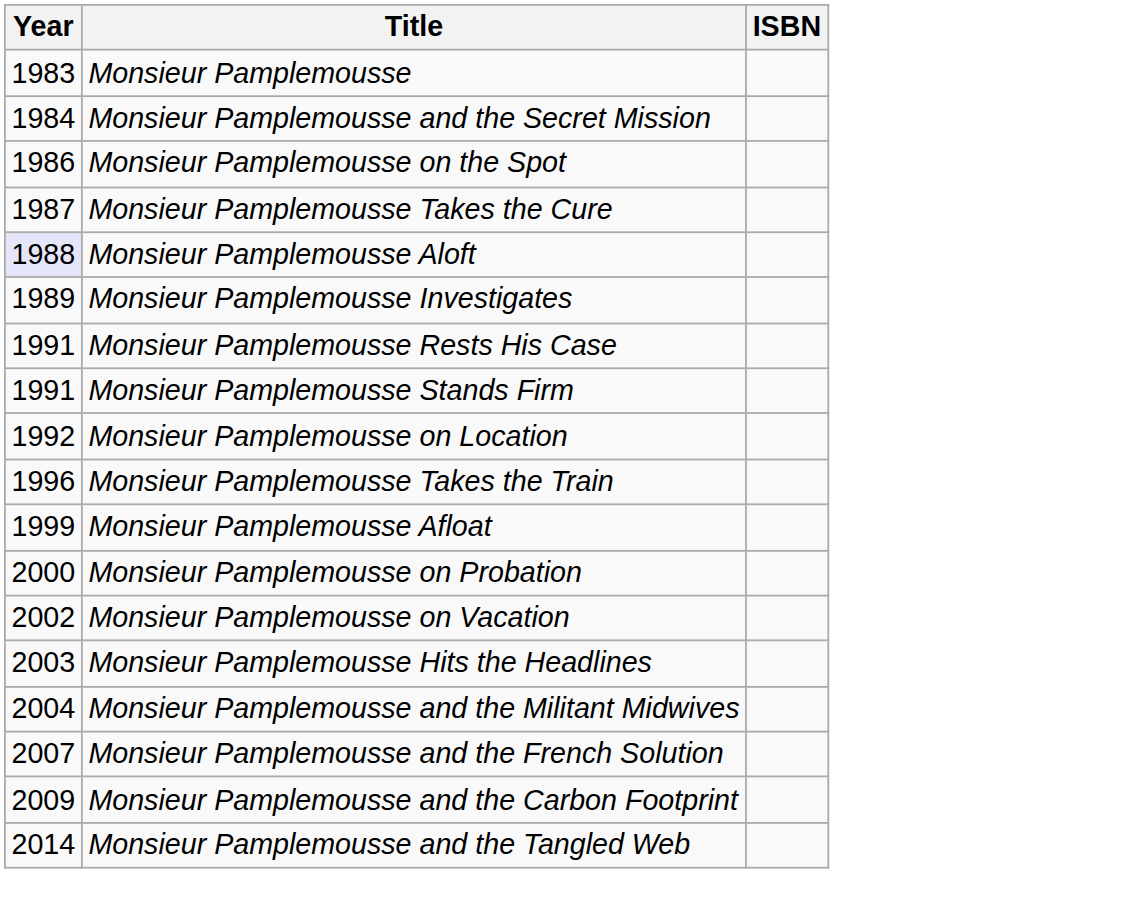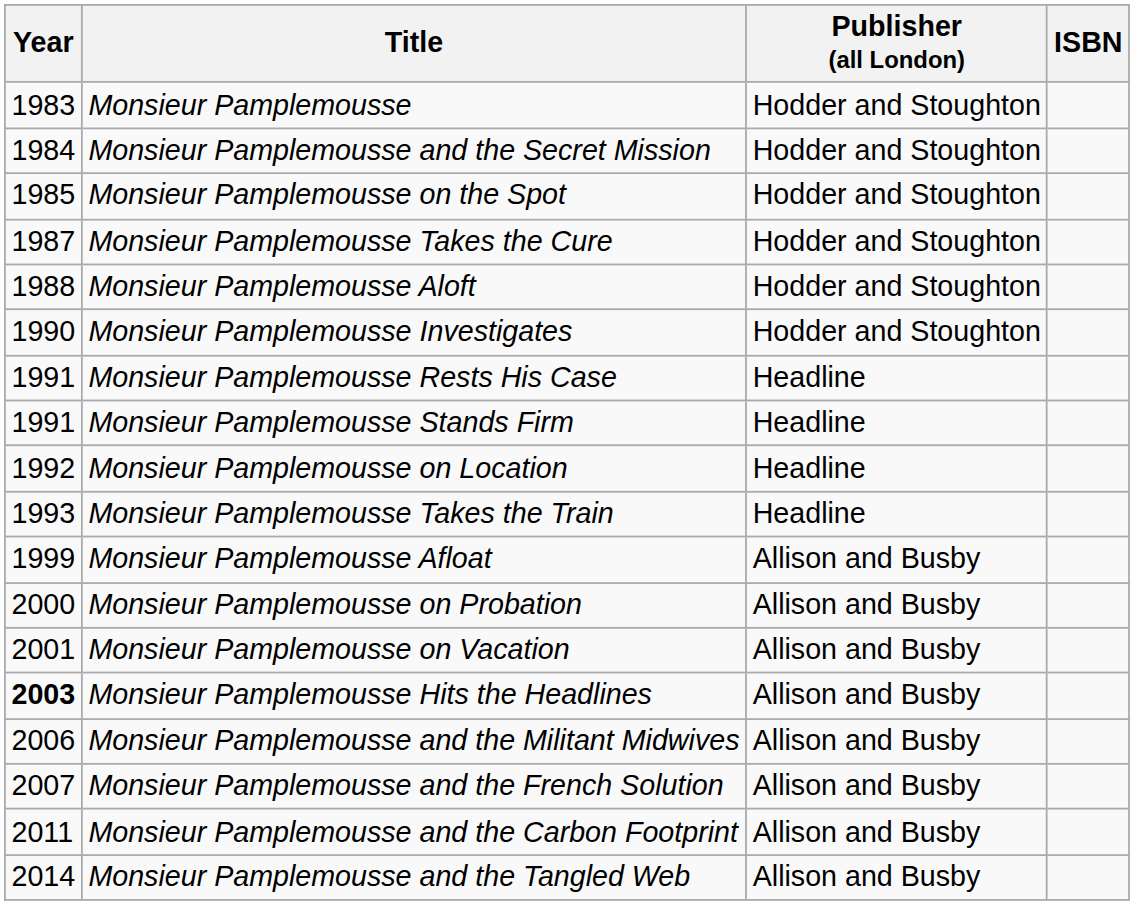 <table class="wikitable sortable plainrowheaders" style="text-align: left; margin-right: 0;">
 <tr>
 <th scope="col">Year</th>
 <th scope="col">Title</th>
+<th scope="col"class="unsortable">Publisher<br><small>(all London)</small></th>
 <th scope="col"class="unsortable">ISBN</th>
 </tr>
 <tr>
 <td>1983</td>
 <td><em>Monsieur Pamplemousse</em></td>
+<td>Hodder and Stoughton</td>
 <td></td>
 </tr>
 <tr>
 <td>1984</td>
 <td><em>Monsieur Pamplemousse and the Secret Mission</em></td>
+<td>Hodder and Stoughton</td>
 <td></td>
 </tr>
 <tr>
-<td>1986</td>
+<td>1985</td>
 <td><em>Monsieur Pamplemousse on the Spot</em></td>
+<td>Hodder and Stoughton</td>
 <td></td>
 </tr>
 <tr>
 <td>1987</td>
 <td><em>Monsieur Pamplemousse Takes the Cure</em></td>
+<td>Hodder and Stoughton</td>
 <td></td>
 </tr>
 <tr>
-<td style="background: lavender;">1988</td>
+<td>1988</td>
 <td><em>Monsieur Pamplemousse Aloft</em></td>
+<td>Hodder and Stoughton</td>
 <td></td>
 </tr>
 <tr>
-<td>1989</td>
+<td>1990</td>
 <td><em>Monsieur Pamplemousse Investigates</em></td>
+<td>Hodder and Stoughton</td>
 <td></td>
 </tr>
 <tr>
 <td>1991</td>
 <td><em>Monsieur Pamplemousse Rests His Case</em></td>
+<td>Headline</td>
 <td></td>
 </tr>
 <tr>
 <td>1991</td>
 <td><em>Monsieur Pamplemousse Stands Firm</em></td>
+<td>Headline</td>
 <td></td>
 </tr>
 <tr>
 <td>1992</td>
 <td><em>Monsieur Pamplemousse on Location</em></td>
+<td>Headline</td>
 <td></td>
 </tr>
 <tr>
-<td>1996</td>
+<td>1993</td>
 <td><em>Monsieur Pamplemousse Takes the Train</em></td>
+<td>Headline</td>
 <td></td>
 </tr>
 <tr>
 <td>1999</td>
 <td><em>Monsieur Pamplemousse Afloat</em></td>
+<td>Allison and Busby</td>
 <td></td>
 </tr>
 <tr>
 <td>2000</td>
 <td><em>Monsieur Pamplemousse on Probation</em></td>
+<td>Allison and Busby</td>
 <td></td>
 </tr>
 <tr>
-<td>2002</td>
+<td>2001</td>
 <td><em>Monsieur Pamplemousse on Vacation</em></td>
+<td>Allison and Busby</td>
 <td></td>
 </tr>
 <tr>
-<td>2003</td>
+<td><strong>2003</strong></td>
 <td><em>Monsieur Pamplemousse Hits the Headlines</em></td>
+<td>Allison and Busby</td>
 <td></td>
 </tr>
 <tr>
-<td>2004</td>
+<td>2006</td>
 <td><em>Monsieur Pamplemousse and the Militant Midwives</em></td>
+<td>Allison and Busby</td>
 <td></td>
 </tr>
 <tr>
 <td>2007</td>
 <td><em>Monsieur Pamplemousse and the French Solution</em></td>
+<td>Allison and Busby</td>
 <td></td>
 </tr>
 <tr>
-<td>2009</td>
+<td>2011</td>
 <td><em>Monsieur Pamplemousse and the Carbon Footprint</em></td>
+<td>Allison and Busby</td>
 <td></td>
 </tr>
 <tr>
 <td>2014</td>
 <td><em>Monsieur Pamplemousse and the Tangled Web</em></td>
+<td>Allison and Busby</td>
 <td></td>
 </tr>
 </table>
